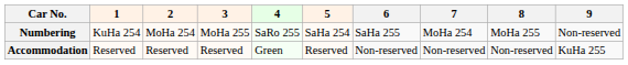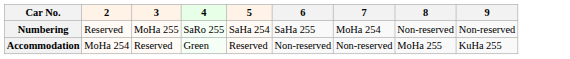 <table class="wikitable">
 <tr>
 <th>Car No.</th>
-<th style="background: #FFF2E6">1</th>
 <th style="background: #FFF2E6">2</th>
 <th style="background: #FFF2E6">3</th>
 <th style="background: #E6FFE6">4</th>
 <th style="background: #FFF2E6">5</th>
 <th>6</th>
 <th>7</th>
 <th>8</th>
 <th>9</th>
 </tr>
 <tr>
 <th>Numbering</th>
-<td style="background: #FFFAF5">KuHa 254</td>
-<td style="background: #FFFAF5">MoHa 254</td>
+<td style="background: #FFFAF5">Reserved</td>
 <td style="background: #FFFAF5">MoHa 255</td>
 <td style="background: #F5FFF5">SaRo 255</td>
 <td style="background: #FFFAF5">SaHa 254</td>
 <td>SaHa 255</td>
 <td>MoHa 254</td>
-<td>MoHa 255</td>
+<td>Non-reserved</td>
 <td>Non-reserved</td>
 </tr>
 <tr>
 <th>Accommodation</th>
-<td style="background: #FFFAF5">Reserved</td>
-<td style="background: #FFFAF5">Reserved</td>
+<td style="background: #FFFAF5">MoHa 254</td>
 <td style="background: #FFFAF5">Reserved</td>
 <td style="background: #F5FFF5">Green</td>
 <td style="background: #FFFAF5">Reserved</td>
 <td>Non-reserved</td>
 <td>Non-reserved</td>
-<td>Non-reserved</td>
+<td>MoHa 255</td>
 <td>KuHa 255</td>
 </tr>
 </table>
